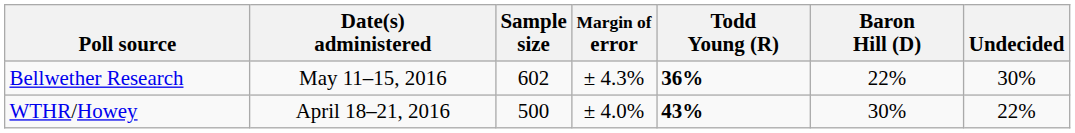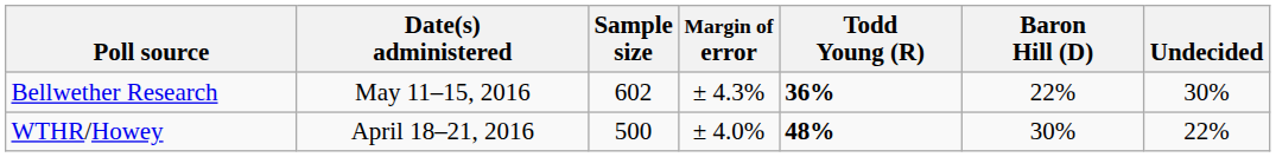 <table class="wikitable">
 <tr valign= bottom>
 <th style="width:180px;">Poll source</th>
 <th style="width:180px;">Date(s)<br>administered</th>
 <th class=small>Sample<br>size</th>
 <th class=small><small>Margin of</small><br>error</th>
 <th style="width:110px;">Todd<br>Young (R)</th>
 <th style="width:110px;">Baron<br>Hill (D)</th>
 <th>Undecided</th>
 </tr>
 <tr>
 <td><a href='#'>Bellwether Research</a></td>
 <td align=center>May 11–15, 2016</td>
 <td align=center>602</td>
 <td align=center>± 4.3%</td>
 <td><strong>36%</strong></td>
 <td align=center>22%</td>
 <td align=center>30%</td>
 </tr>
 <tr>
 <td><a href='#'>WTHR</a>/<a href='#'>Howey</a></td>
 <td align=center>April 18–21, 2016</td>
 <td align=center>500</td>
 <td align=center>± 4.0%</td>
-<td><strong>43%</strong></td>
+<td><strong>48%</strong></td>
 <td align=center>30%</td>
 <td align=center>22%</td>
 </tr>
 </table>
